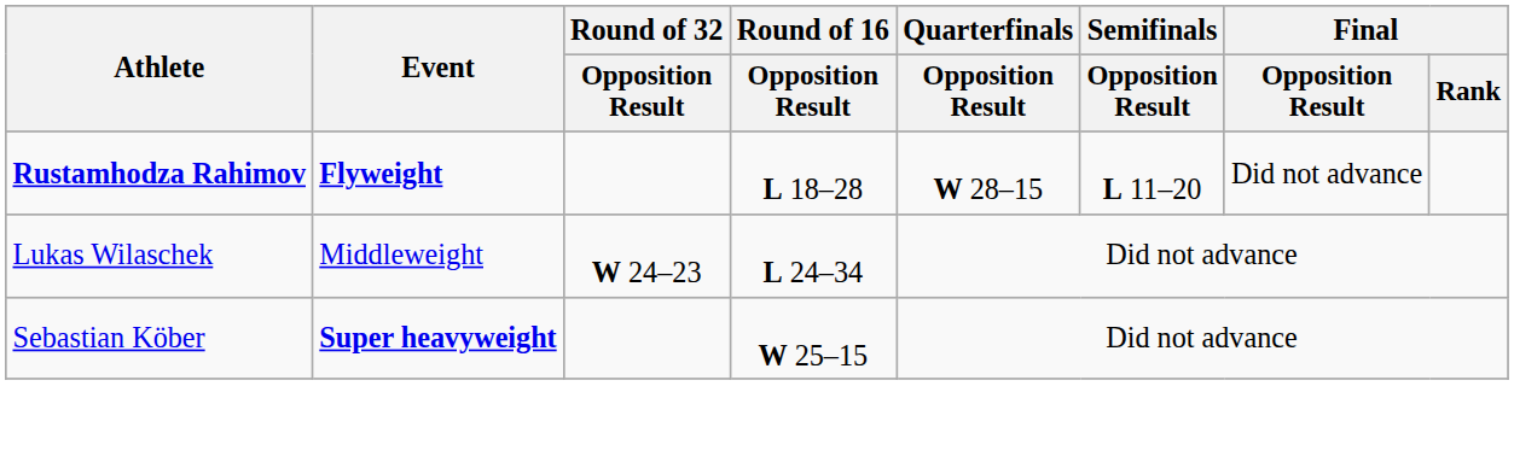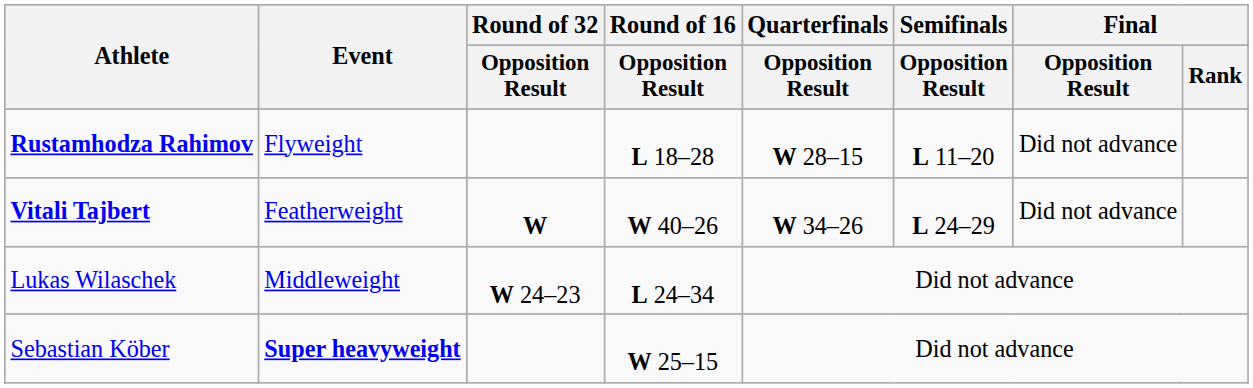 <table class="wikitable" style="font-size:90%">
 <tr>
 <th rowspan="2">Athlete</th>
 <th rowspan="2">Event</th>
 <th>Round of 32</th>
 <th>Round of 16</th>
 <th>Quarterfinals</th>
 <th>Semifinals</th>
 <th colspan=2>Final</th>
 </tr>
 <tr style="font-size:95%">
 <th>Opposition<br>Result</th>
 <th>Opposition<br>Result</th>
 <th>Opposition<br>Result</th>
 <th>Opposition<br>Result</th>
 <th>Opposition<br>Result</th>
 <th>Rank</th>
 </tr>
 <tr align=center>
 <td align=left><strong><a href='#'>Rustamhodza Rahimov</a></strong></td>
-<td align=left><strong><a href='#'>Flyweight</a></strong></td>
+<td align=left><a href='#'>Flyweight</a></td>
 <td></td>
 <td align=center><br><strong>L</strong> 18–28</td>
 <td><br><strong>W</strong> 28–15</td>
 <td><br><strong>L</strong> 11–20</td>
+<td>Did not advance</td>
+<td></td>
+</tr>
+<tr align=center>
+<td align=left><strong><a href='#'>Vitali Tajbert</a></strong></td>
+<td align=left><a href='#'>Featherweight</a></td>
+<td><br><strong>W</strong> </td>
+<td><br><strong>W</strong> 40–26</td>
+<td><br><strong>W</strong> 34–26</td>
+<td><br><strong>L</strong> 24–29</td>
 <td>Did not advance</td>
 <td></td>
 </tr>
 <tr align=center>
 <td align=left><a href='#'>Lukas Wilaschek</a></td>
 <td align=left><a href='#'>Middleweight</a></td>
 <td><br><strong>W</strong> 24–23</td>
 <td><br><strong>L</strong> 24–34</td>
 <td colspan=4>Did not advance</td>
 </tr>
 <tr align=center>
 <td align=left><a href='#'>Sebastian Köber</a></td>
 <td align=left><strong><a href='#'>Super heavyweight</a></strong></td>
 <td></td>
 <td><br><strong>W</strong> 25–15</td>
 <td colspan=4>Did not advance</td>
 </tr>
 </table>
